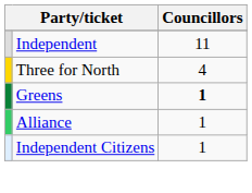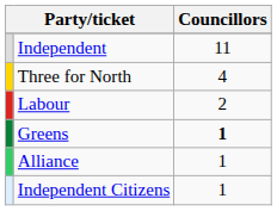 <table class="wikitable">
 <tr>
 <th colspan=2>Party/ticket</th>
 <th>Councillors</th>
 </tr>
 <tr>
 </tr>
 <tr>
 <td style="background:#DDDDDD"></td>
 <td><a href='#'>Independent</a></td>
 <td style="text-align: center;">11</td>
 </tr>
 <tr>
 <td style="background:#FFD700"></td>
 <td>Three for North</td>
 <td style="text-align: center;">4</td>
 </tr>
 <tr>
+<td style="background:#DC241f"></td>
+<td><a href='#'>Labour</a></td>
+<td style="text-align: center;">2</td>
+</tr>
+<tr>
 <td style="background:#098137"></td>
 <td><a href='#'>Greens</a></td>
 <td style="text-align: center;"><strong>1</strong></td>
 </tr>
 <tr>
 <td style="background:#33CC66"></td>
 <td><a href='#'>Alliance</a></td>
 <td style="text-align: center;">1</td>
 </tr>
 <tr>
 <td style="background:#DDEEFF"></td>
 <td><a href='#'>Independent Citizens</a></td>
 <td style="text-align: center;">1</td>
 </tr>
 </table>
